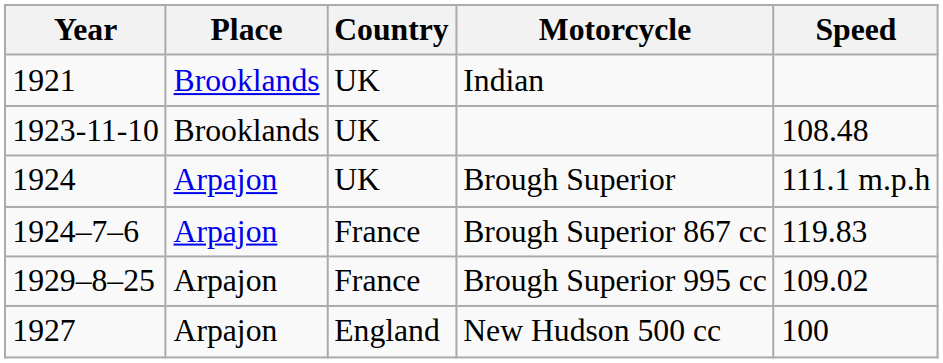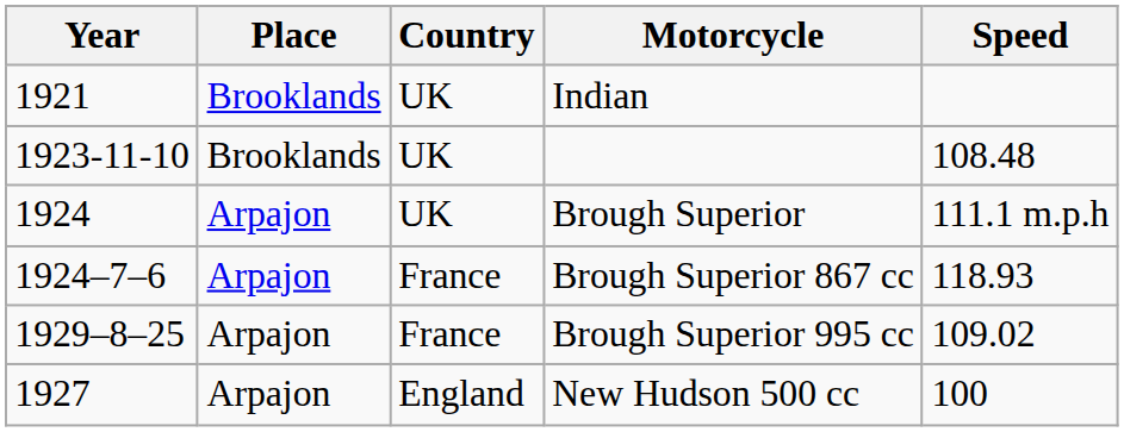 <table class="wikitable">
 <tr>
 <th>Year</th>
 <th>Place</th>
 <th>Country</th>
 <th>Motorcycle</th>
 <th>Speed</th>
 </tr>
 <tr>
 <td>1921</td>
 <td><a href='#'>Brooklands</a></td>
 <td>UK</td>
 <td>Indian</td>
 <td></td>
 </tr>
 <tr>
 <td>1923-11-10</td>
 <td>Brooklands</td>
 <td>UK</td>
 <td Temple-Anzani></td>
 <td>108.48</td>
 </tr>
 <tr>
 <td>1924</td>
 <td><a href='#'>Arpajon</a></td>
 <td>UK</td>
 <td>Brough Superior</td>
 <td>111.1 m.p.h</td>
 </tr>
 <tr>
 <td>1924–7–6</td>
 <td><a href='#'>Arpajon</a></td>
 <td>France</td>
 <td>Brough Superior 867 cc</td>
-<td>119.83</td>
+<td>118.93</td>
 </tr>
 <tr>
 <td>1929–8–25</td>
 <td>Arpajon</td>
 <td>France</td>
 <td>Brough Superior 995 cc</td>
 <td>109.02</td>
 </tr>
 <tr>
 <td>1927</td>
 <td>Arpajon</td>
 <td>England</td>
 <td>New Hudson 500 cc</td>
 <td>100</td>
 </tr>
 </table>
